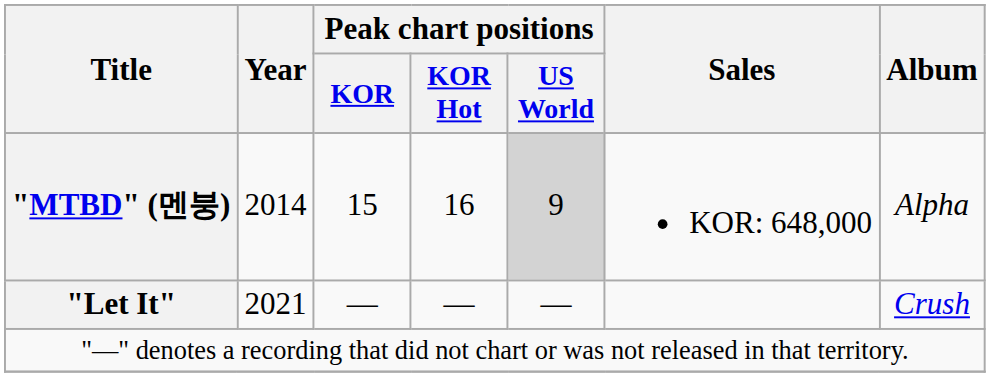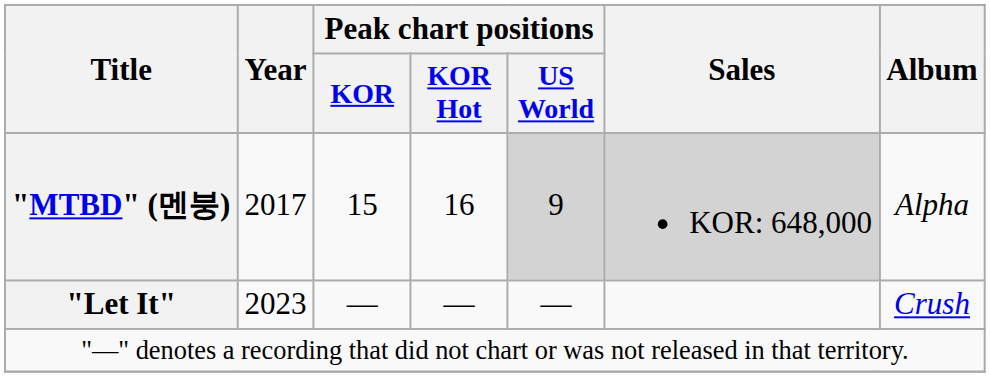 <table class="wikitable plainrowheaders" style="text-align:center;">
 <tr>
 <th scope="col" rowspan="2">Title</th>
 <th scope="col" rowspan="2">Year</th>
 <th scope="col" colspan="3">Peak chart positions</th>
 <th scope="col" rowspan="2">Sales</th>
 <th scope="col" rowspan="2">Album</th>
 </tr>
 <tr>
 <th scope="col" style="width:3em;font-size:90%;"><a href='#'>KOR</a><br></th>
 <th scope="col" style="width:3em;font-size:90%;"><a href='#'>KOR Hot</a><br></th>
 <th scope="col" style="width:3em;font-size:90%;"><a href='#'>US<br>World</a><br></th>
 </tr>
 <tr>
 <th scope="row">"<a href='#'>MTBD</a>" (멘붕)</th>
-<td>2014</td>
+<td>2017</td>
 <td>15</td>
 <td>16</td>
 <td style="background: lightgrey;">9</td>
-<td><br><ul><li>KOR: 648,000</li></ul></td>
+<td style="background: lightgrey;"><br><ul><li>KOR: 648,000</li></ul></td>
 <td><em>Alpha</em></td>
 </tr>
 <tr>
 <th scope="row">"Let It"</th>
-<td>2021</td>
+<td>2023</td>
 <td>—</td>
 <td>—</td>
 <td>—</td>
 <td></td>
 <td><em><a href='#'>Crush</a></em></td>
 </tr>
 <tr>
 <td colspan="7" align="center" style="font-size:85%">"—" denotes a recording that did not chart or was not released in that territory.</td>
 </tr>
 <tr>
 </tr>
 </table>
